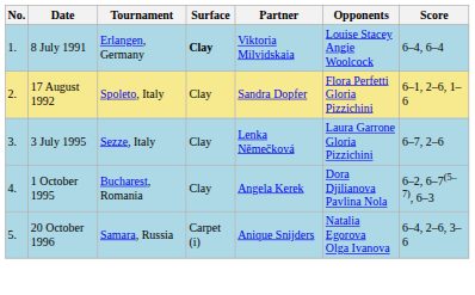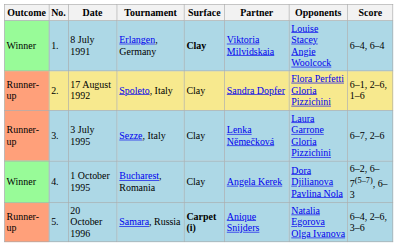 <table class="sortable wikitable" style=font-size:97%>
 <tr>
+<th>Outcome</th>
 <th>No.</th>
 <th>Date</th>
 <th>Tournament</th>
 <th>Surface</th>
 <th>Partner</th>
 <th>Opponents</th>
 <th>Score</th>
 </tr>
 <tr style="background:lightblue;">
+<td style="background:#98fb98;">Winner</td>
 <td>1.</td>
 <td>8 July 1991</td>
 <td><a href='#'>Erlangen</a>, Germany</td>
 <td><strong>Clay</strong></td>
 <td> <a href='#'>Viktoria Milvidskaia</a></td>
 <td> <a href='#'>Louise Stacey</a><br>  <a href='#'>Angie Woolcock</a></td>
 <td>6–4, 6–4</td>
 </tr>
 <tr style="background:#f7e98e;">
+<td style="background:#ffa07a;">Runner-up</td>
 <td>2.</td>
 <td>17 August 1992</td>
 <td><a href='#'>Spoleto</a>, Italy</td>
 <td>Clay</td>
 <td> <a href='#'>Sandra Dopfer</a></td>
 <td> <a href='#'>Flora Perfetti</a> <br>  <a href='#'>Gloria Pizzichini</a></td>
 <td>6–1, 2–6, 1–6</td>
 </tr>
 <tr style="background:lightblue;">
+<td style="background:#ffa07a;">Runner-up</td>
 <td>3.</td>
 <td>3 July 1995</td>
 <td><a href='#'>Sezze</a>, Italy</td>
 <td>Clay</td>
 <td> <a href='#'>Lenka Němečková</a></td>
 <td> <a href='#'>Laura Garrone</a> <br>  <a href='#'>Gloria Pizzichini</a></td>
 <td>6–7, 2–6</td>
 </tr>
 <tr bgcolor="lightblue">
+<td style="background:#98fb98;">Winner</td>
 <td>4.</td>
 <td>1 October 1995</td>
 <td><a href='#'>Bucharest</a>, Romania</td>
 <td>Clay</td>
 <td> <a href='#'>Angela Kerek</a></td>
 <td> <a href='#'>Dora Djilianova</a> <br> <a href='#'>Pavlina Nola</a></td>
 <td>6–2, 6–7<sup>(5–7)</sup>, 6–3</td>
 </tr>
 <tr style="background:lightblue;">
+<td style="background:#ffa07a;">Runner-up</td>
 <td>5.</td>
 <td>20 October 1996</td>
 <td><a href='#'>Samara</a>, Russia</td>
-<td>Carpet (i)</td>
+<td><strong>Carpet (i)</strong></td>
 <td> <a href='#'>Anique Snijders</a></td>
 <td> <a href='#'>Natalia Egorova</a> <br>  <a href='#'>Olga Ivanova</a></td>
 <td>6–4, 2–6, 3–6</td>
 </tr>
 </table>
